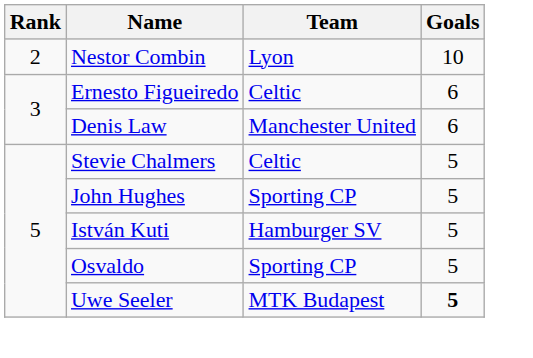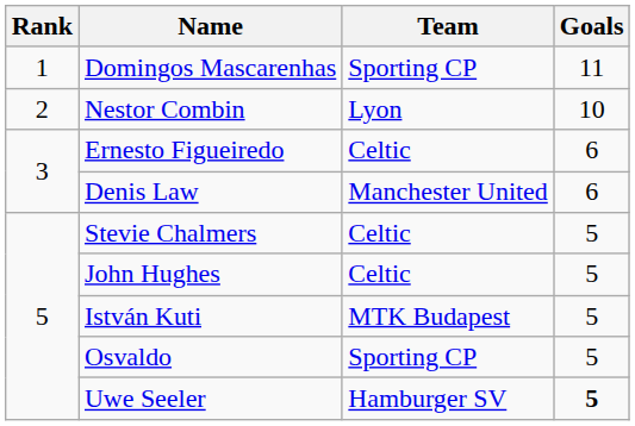 <table class="wikitable" style="text-align:center">
 <tr>
 <th>Rank</th>
 <th>Name</th>
 <th>Team</th>
 <th>Goals</th>
+</tr>
+<tr>
+<td>1</td>
+<td align="left"> <a href='#'>Domingos Mascarenhas</a></td>
+<td align="left"> <a href='#'>Sporting CP</a></td>
+<td>11</td>
 </tr>
 <tr>
 <td>2</td>
 <td align="left"> <a href='#'>Nestor Combin</a></td>
 <td align="left"> <a href='#'>Lyon</a></td>
 <td>10</td>
 </tr>
 <tr>
 <td rowspan="2">3</td>
 <td align="left"> <a href='#'>Ernesto Figueiredo</a></td>
 <td align="left"> <a href='#'>Celtic</a></td>
 <td>6</td>
 </tr>
 <tr>
 <td align="left"> <a href='#'>Denis Law</a></td>
 <td align="left"> <a href='#'>Manchester United</a></td>
 <td>6</td>
 </tr>
 <tr>
 <td rowspan="5">5</td>
 <td align="left"> <a href='#'>Stevie Chalmers</a></td>
 <td align="left"> <a href='#'>Celtic</a></td>
 <td>5</td>
 </tr>
 <tr>
 <td align="left"> <a href='#'>John Hughes</a></td>
-<td align="left"> <a href='#'>Sporting CP</a></td>
+<td align="left"> <a href='#'>Celtic</a></td>
 <td>5</td>
 </tr>
 <tr>
 <td align="left"> <a href='#'>István Kuti</a></td>
-<td align="left"> <a href='#'>Hamburger SV</a></td>
+<td align="left"> <a href='#'>MTK Budapest</a></td>
 <td>5</td>
 </tr>
 <tr>
 <td align="left"> <a href='#'>Osvaldo</a></td>
 <td align="left"> <a href='#'>Sporting CP</a></td>
 <td>5</td>
 </tr>
 <tr>
 <td align="left"> <a href='#'>Uwe Seeler</a></td>
-<td align="left"> <a href='#'>MTK Budapest</a></td>
+<td align="left"> <a href='#'>Hamburger SV</a></td>
 <td><strong>5</strong></td>
 </tr>
 </table>
